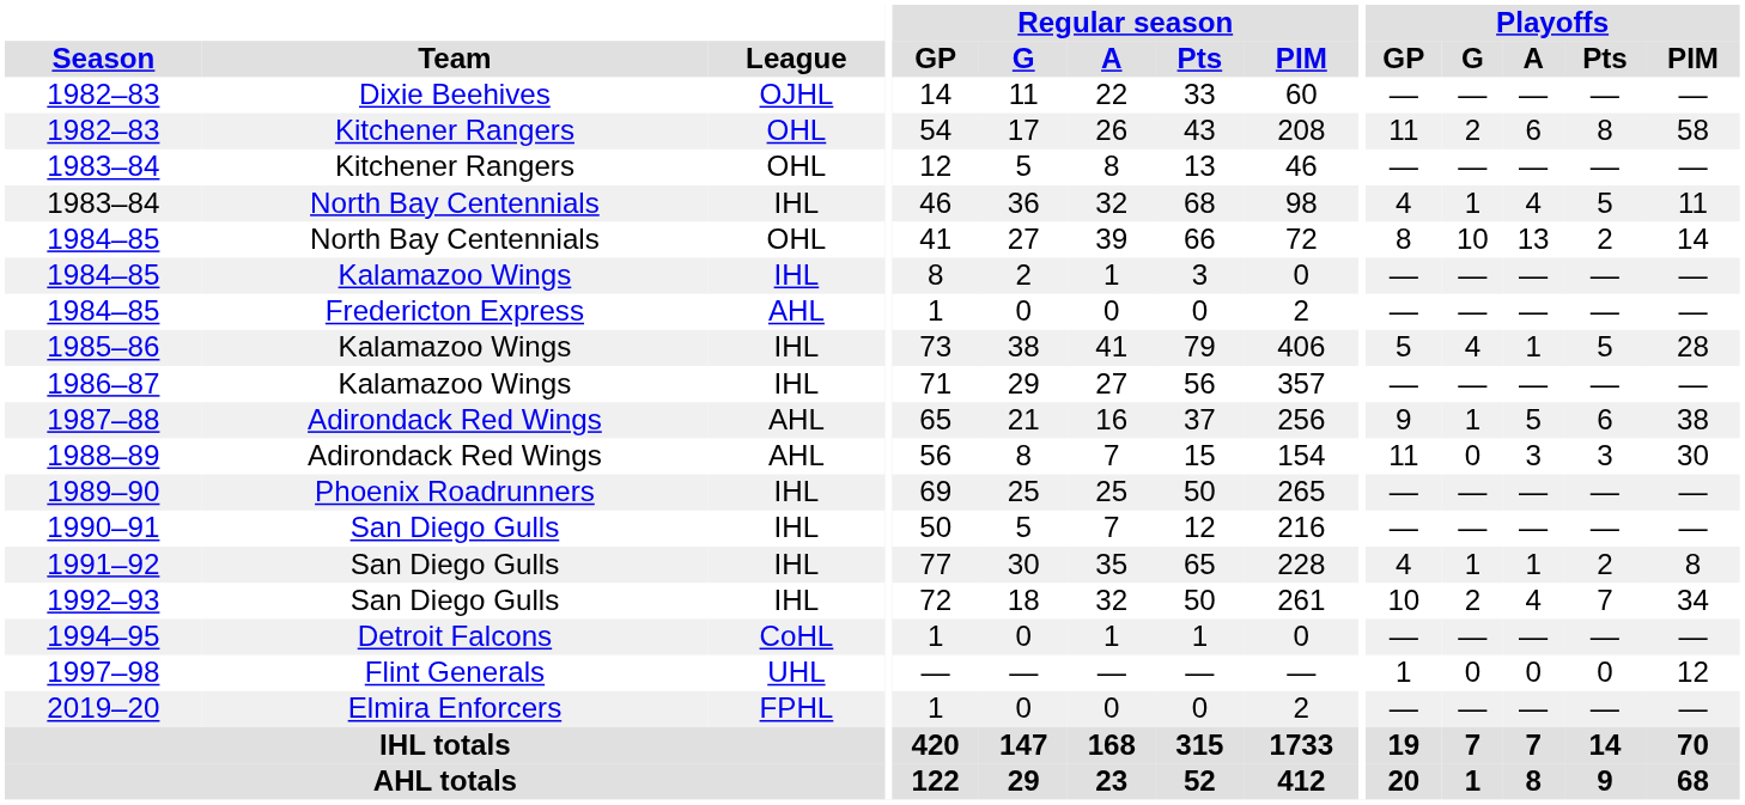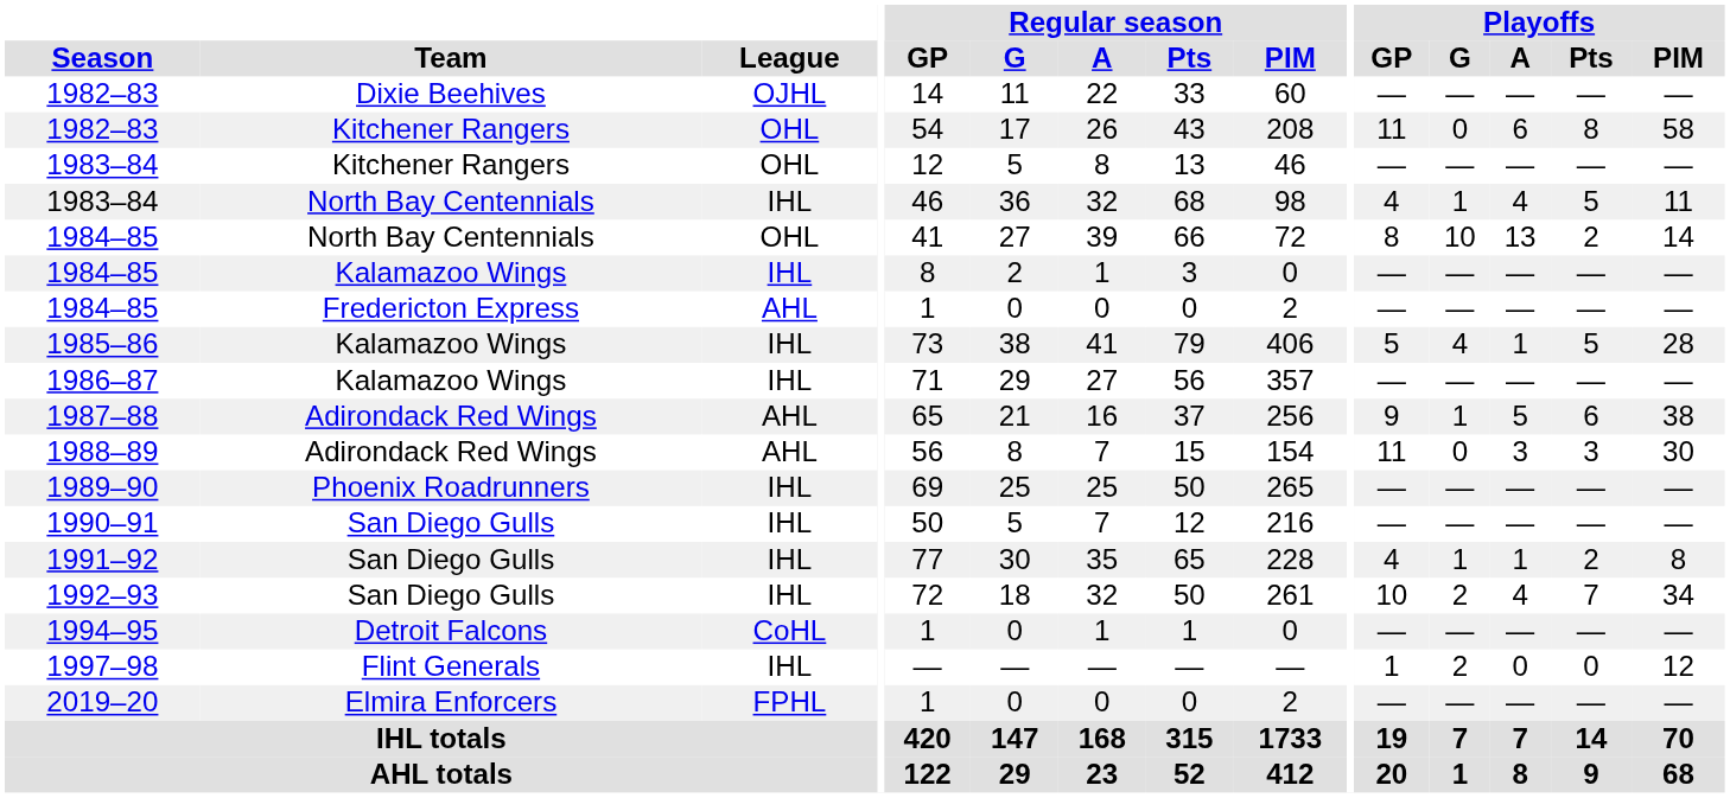 <table border="0" cellpadding="1" cellspacing="0" style="text-align:center; width:60em">
 <tr bgcolor="#e0e0e0">
 <th colspan="3" bgcolor="#ffffff"></th>
 <th rowspan="101" bgcolor="#ffffff"></th>
 <th colspan="5"><a href='#'>Regular season</a></th>
 <th rowspan="101" bgcolor="#ffffff"></th>
 <th colspan="5"><a href='#'>Playoffs</a></th>
 </tr>
 <tr bgcolor="#e0e0e0">
 <th><a href='#'>Season</a></th>
 <th>Team</th>
 <th>League</th>
 <th>GP</th>
 <th><a href='#'>G</a></th>
 <th><a href='#'>A</a></th>
 <th><a href='#'>Pts</a></th>
 <th><a href='#'>PIM</a></th>
 <th>GP</th>
 <th>G</th>
 <th>A</th>
 <th>Pts</th>
 <th>PIM</th>
 </tr>
 <tr>
 <td><a href='#'>1982–83</a></td>
 <td><a href='#'>Dixie Beehives</a></td>
 <td><a href='#'>OJHL</a></td>
 <td>14</td>
 <td>11</td>
 <td>22</td>
 <td>33</td>
 <td>60</td>
 <td>—</td>
 <td>—</td>
 <td>—</td>
 <td>—</td>
 <td>—</td>
 </tr>
 <tr bgcolor="#f0f0f0">
 <td><a href='#'>1982–83</a></td>
 <td><a href='#'>Kitchener Rangers</a></td>
 <td><a href='#'>OHL</a></td>
 <td>54</td>
 <td>17</td>
 <td>26</td>
 <td>43</td>
 <td>208</td>
 <td>11</td>
-<td>2</td>
+<td>0</td>
 <td>6</td>
 <td>8</td>
 <td>58</td>
 </tr>
 <tr>
 <td><a href='#'>1983–84</a></td>
 <td>Kitchener Rangers</td>
 <td>OHL</td>
 <td>12</td>
 <td>5</td>
 <td>8</td>
 <td>13</td>
 <td>46</td>
 <td>—</td>
 <td>—</td>
 <td>—</td>
 <td>—</td>
 <td>—</td>
 </tr>
 <tr bgcolor="#f0f0f0">
 <td>1983–84</td>
 <td><a href='#'>North Bay Centennials</a></td>
 <td>IHL</td>
 <td>46</td>
 <td>36</td>
 <td>32</td>
 <td>68</td>
 <td>98</td>
 <td>4</td>
 <td>1</td>
 <td>4</td>
 <td>5</td>
 <td>11</td>
 </tr>
 <tr>
 <td><a href='#'>1984–85</a></td>
 <td>North Bay Centennials</td>
 <td>OHL</td>
 <td>41</td>
 <td>27</td>
 <td>39</td>
 <td>66</td>
 <td>72</td>
 <td>8</td>
 <td>10</td>
 <td>13</td>
 <td>2</td>
 <td>14</td>
 </tr>
 <tr bgcolor="#f0f0f0">
 <td><a href='#'>1984–85</a></td>
 <td><a href='#'>Kalamazoo Wings</a></td>
 <td><a href='#'>IHL</a></td>
 <td>8</td>
 <td>2</td>
 <td>1</td>
 <td>3</td>
 <td>0</td>
 <td>—</td>
 <td>—</td>
 <td>—</td>
 <td>—</td>
 <td>—</td>
 </tr>
 <tr>
 <td><a href='#'>1984–85</a></td>
 <td><a href='#'>Fredericton Express</a></td>
 <td><a href='#'>AHL</a></td>
 <td>1</td>
 <td>0</td>
 <td>0</td>
 <td>0</td>
 <td>2</td>
 <td>—</td>
 <td>—</td>
 <td>—</td>
 <td>—</td>
 <td>—</td>
 </tr>
 <tr bgcolor="#f0f0f0">
 <td><a href='#'>1985–86</a></td>
 <td>Kalamazoo Wings</td>
 <td>IHL</td>
 <td>73</td>
 <td>38</td>
 <td>41</td>
 <td>79</td>
 <td>406</td>
 <td>5</td>
 <td>4</td>
 <td>1</td>
 <td>5</td>
 <td>28</td>
 </tr>
 <tr>
 <td><a href='#'>1986–87</a></td>
 <td>Kalamazoo Wings</td>
 <td>IHL</td>
 <td>71</td>
 <td>29</td>
 <td>27</td>
 <td>56</td>
 <td>357</td>
 <td>—</td>
 <td>—</td>
 <td>—</td>
 <td>—</td>
 <td>—</td>
 </tr>
 <tr bgcolor="#f0f0f0">
 <td><a href='#'>1987–88</a></td>
 <td><a href='#'>Adirondack Red Wings</a></td>
 <td>AHL</td>
 <td>65</td>
 <td>21</td>
 <td>16</td>
 <td>37</td>
 <td>256</td>
 <td>9</td>
 <td>1</td>
 <td>5</td>
 <td>6</td>
 <td>38</td>
 </tr>
 <tr>
 <td><a href='#'>1988–89</a></td>
 <td>Adirondack Red Wings</td>
 <td>AHL</td>
 <td>56</td>
 <td>8</td>
 <td>7</td>
 <td>15</td>
 <td>154</td>
 <td>11</td>
 <td>0</td>
 <td>3</td>
 <td>3</td>
 <td>30</td>
 </tr>
 <tr bgcolor="#f0f0f0">
 <td><a href='#'>1989–90</a></td>
 <td><a href='#'>Phoenix Roadrunners</a></td>
 <td>IHL</td>
 <td>69</td>
 <td>25</td>
 <td>25</td>
 <td>50</td>
 <td>265</td>
 <td>—</td>
 <td>—</td>
 <td>—</td>
 <td>—</td>
 <td>—</td>
 </tr>
 <tr>
 <td><a href='#'>1990–91</a></td>
 <td><a href='#'>San Diego Gulls</a></td>
 <td>IHL</td>
 <td>50</td>
 <td>5</td>
 <td>7</td>
 <td>12</td>
 <td>216</td>
 <td>—</td>
 <td>—</td>
 <td>—</td>
 <td>—</td>
 <td>—</td>
 </tr>
 <tr bgcolor="#f0f0f0">
 <td><a href='#'>1991–92</a></td>
 <td>San Diego Gulls</td>
 <td>IHL</td>
 <td>77</td>
 <td>30</td>
 <td>35</td>
 <td>65</td>
 <td>228</td>
 <td>4</td>
 <td>1</td>
 <td>1</td>
 <td>2</td>
 <td>8</td>
 </tr>
 <tr>
 <td><a href='#'>1992–93</a></td>
 <td>San Diego Gulls</td>
 <td>IHL</td>
 <td>72</td>
 <td>18</td>
 <td>32</td>
 <td>50</td>
 <td>261</td>
 <td>10</td>
 <td>2</td>
 <td>4</td>
 <td>7</td>
 <td>34</td>
 </tr>
 <tr bgcolor="#f0f0f0">
 <td><a href='#'>1994–95</a></td>
 <td><a href='#'>Detroit Falcons</a></td>
 <td><a href='#'>CoHL</a></td>
 <td>1</td>
 <td>0</td>
 <td>1</td>
 <td>1</td>
 <td>0</td>
 <td>—</td>
 <td>—</td>
 <td>—</td>
 <td>—</td>
 <td>—</td>
 </tr>
 <tr>
 <td><a href='#'>1997–98</a></td>
 <td><a href='#'>Flint Generals</a></td>
-<td><a href='#'>UHL</a></td>
+<td>IHL</td>
 <td>—</td>
 <td>—</td>
 <td>—</td>
 <td>—</td>
 <td>—</td>
 <td>1</td>
-<td>0</td>
+<td>2</td>
 <td>0</td>
 <td>0</td>
 <td>12</td>
 </tr>
 <tr bgcolor="#f0f0f0">
 <td><a href='#'>2019–20</a></td>
 <td><a href='#'>Elmira Enforcers</a></td>
 <td><a href='#'>FPHL</a></td>
 <td>1</td>
 <td>0</td>
 <td>0</td>
 <td>0</td>
 <td>2</td>
 <td>—</td>
 <td>—</td>
 <td>—</td>
 <td>—</td>
 <td>—</td>
 </tr>
 <tr>
 </tr>
 <tr bgcolor="#e0e0e0">
 <th colspan="3">IHL totals</th>
 <th>420</th>
 <th>147</th>
 <th>168</th>
 <th>315</th>
 <th>1733</th>
 <th>19</th>
 <th>7</th>
 <th>7</th>
 <th>14</th>
 <th>70</th>
 </tr>
 <tr bgcolor="#e0e0e0">
 <th colspan="3">AHL totals</th>
 <th>122</th>
 <th>29</th>
 <th>23</th>
 <th>52</th>
 <th>412</th>
 <th>20</th>
 <th>1</th>
 <th>8</th>
 <th>9</th>
 <th>68</th>
 </tr>
 </table>
